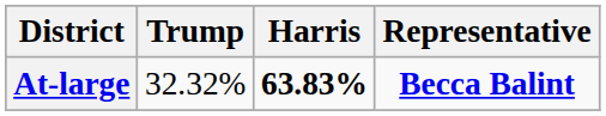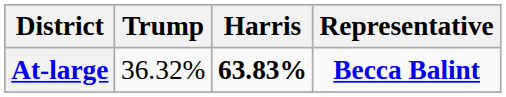 <table class=wikitable>
 <tr>
 <th>District</th>
 <th>Trump</th>
 <th>Harris</th>
 <th>Representative</th>
 </tr>
 <tr align=center>
 <th><a href='#'>At-large</a></th>
-<td>32.32%</td>
+<td>36.32%</td>
 <td><strong>63.83%</strong></td>
 <td><strong><a href='#'>Becca Balint</a></strong></td>
 </tr>
 </table>
